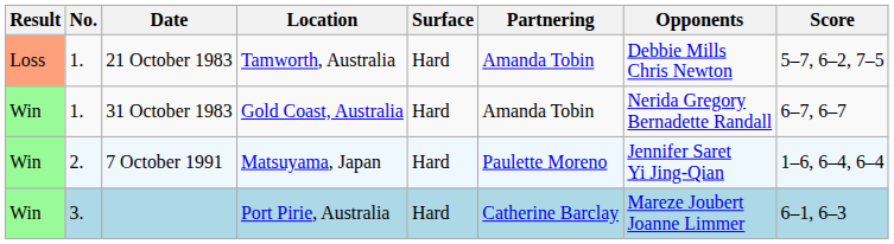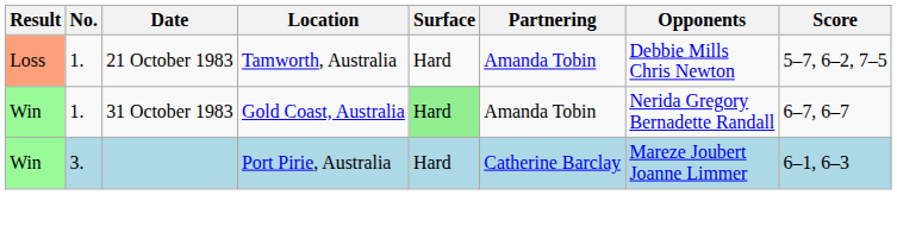 <table class="sortable wikitable">
 <tr>
 <th>Result</th>
 <th>No.</th>
 <th span="130">Date</th>
 <th span="250">Location</th>
 <th span="75">Surface</th>
 <th span="150">Partnering</th>
 <th span="150">Opponents</th>
 <th span="115" class="unsortable">Score</th>
 </tr>
 <tr>
 <td style="background:#ffa07a;">Loss</td>
 <td>1.</td>
 <td>21 October 1983</td>
 <td><a href='#'>Tamworth</a>, Australia</td>
 <td>Hard</td>
 <td> <a href='#'>Amanda Tobin</a></td>
 <td> <a href='#'>Debbie Mills</a> <br>  <a href='#'>Chris Newton</a></td>
 <td>5–7, 6–2, 7–5</td>
 </tr>
 <tr>
 <td style="background:#98fb98;">Win</td>
 <td>1.</td>
 <td>31 October 1983</td>
 <td><a href='#'>Gold Coast, Australia</a></td>
-<td>Hard</td>
+<td style="background: lightgreen;">Hard</td>
 <td> Amanda Tobin</td>
 <td> <a href='#'>Nerida Gregory</a> <br>  <a href='#'>Bernadette Randall</a></td>
 <td>6–7, 6–7</td>
-</tr>
-<tr bgcolor="#f0f8ff">
-<td style="background:#98fb98;">Win</td>
-<td>2.</td>
-<td>7 October 1991</td>
-<td><a href='#'>Matsuyama</a>, Japan</td>
-<td>Hard</td>
-<td> <a href='#'>Paulette Moreno</a></td>
-<td> <a href='#'>Jennifer Saret</a> <br>  <a href='#'>Yi Jing-Qian</a></td>
-<td>1–6, 6–4, 6–4</td>
 </tr>
 <tr style="background:lightblue;">
 <td style="background:#98fb98;">Win</td>
 <td>3.</td>
 <td></td>
 <td><a href='#'>Port Pirie</a>, Australia</td>
 <td>Hard</td>
 <td> <a href='#'>Catherine Barclay</a></td>
 <td> <a href='#'>Mareze Joubert</a> <br>  <a href='#'>Joanne Limmer</a></td>
 <td>6–1, 6–3</td>
 </tr>
 </table>
